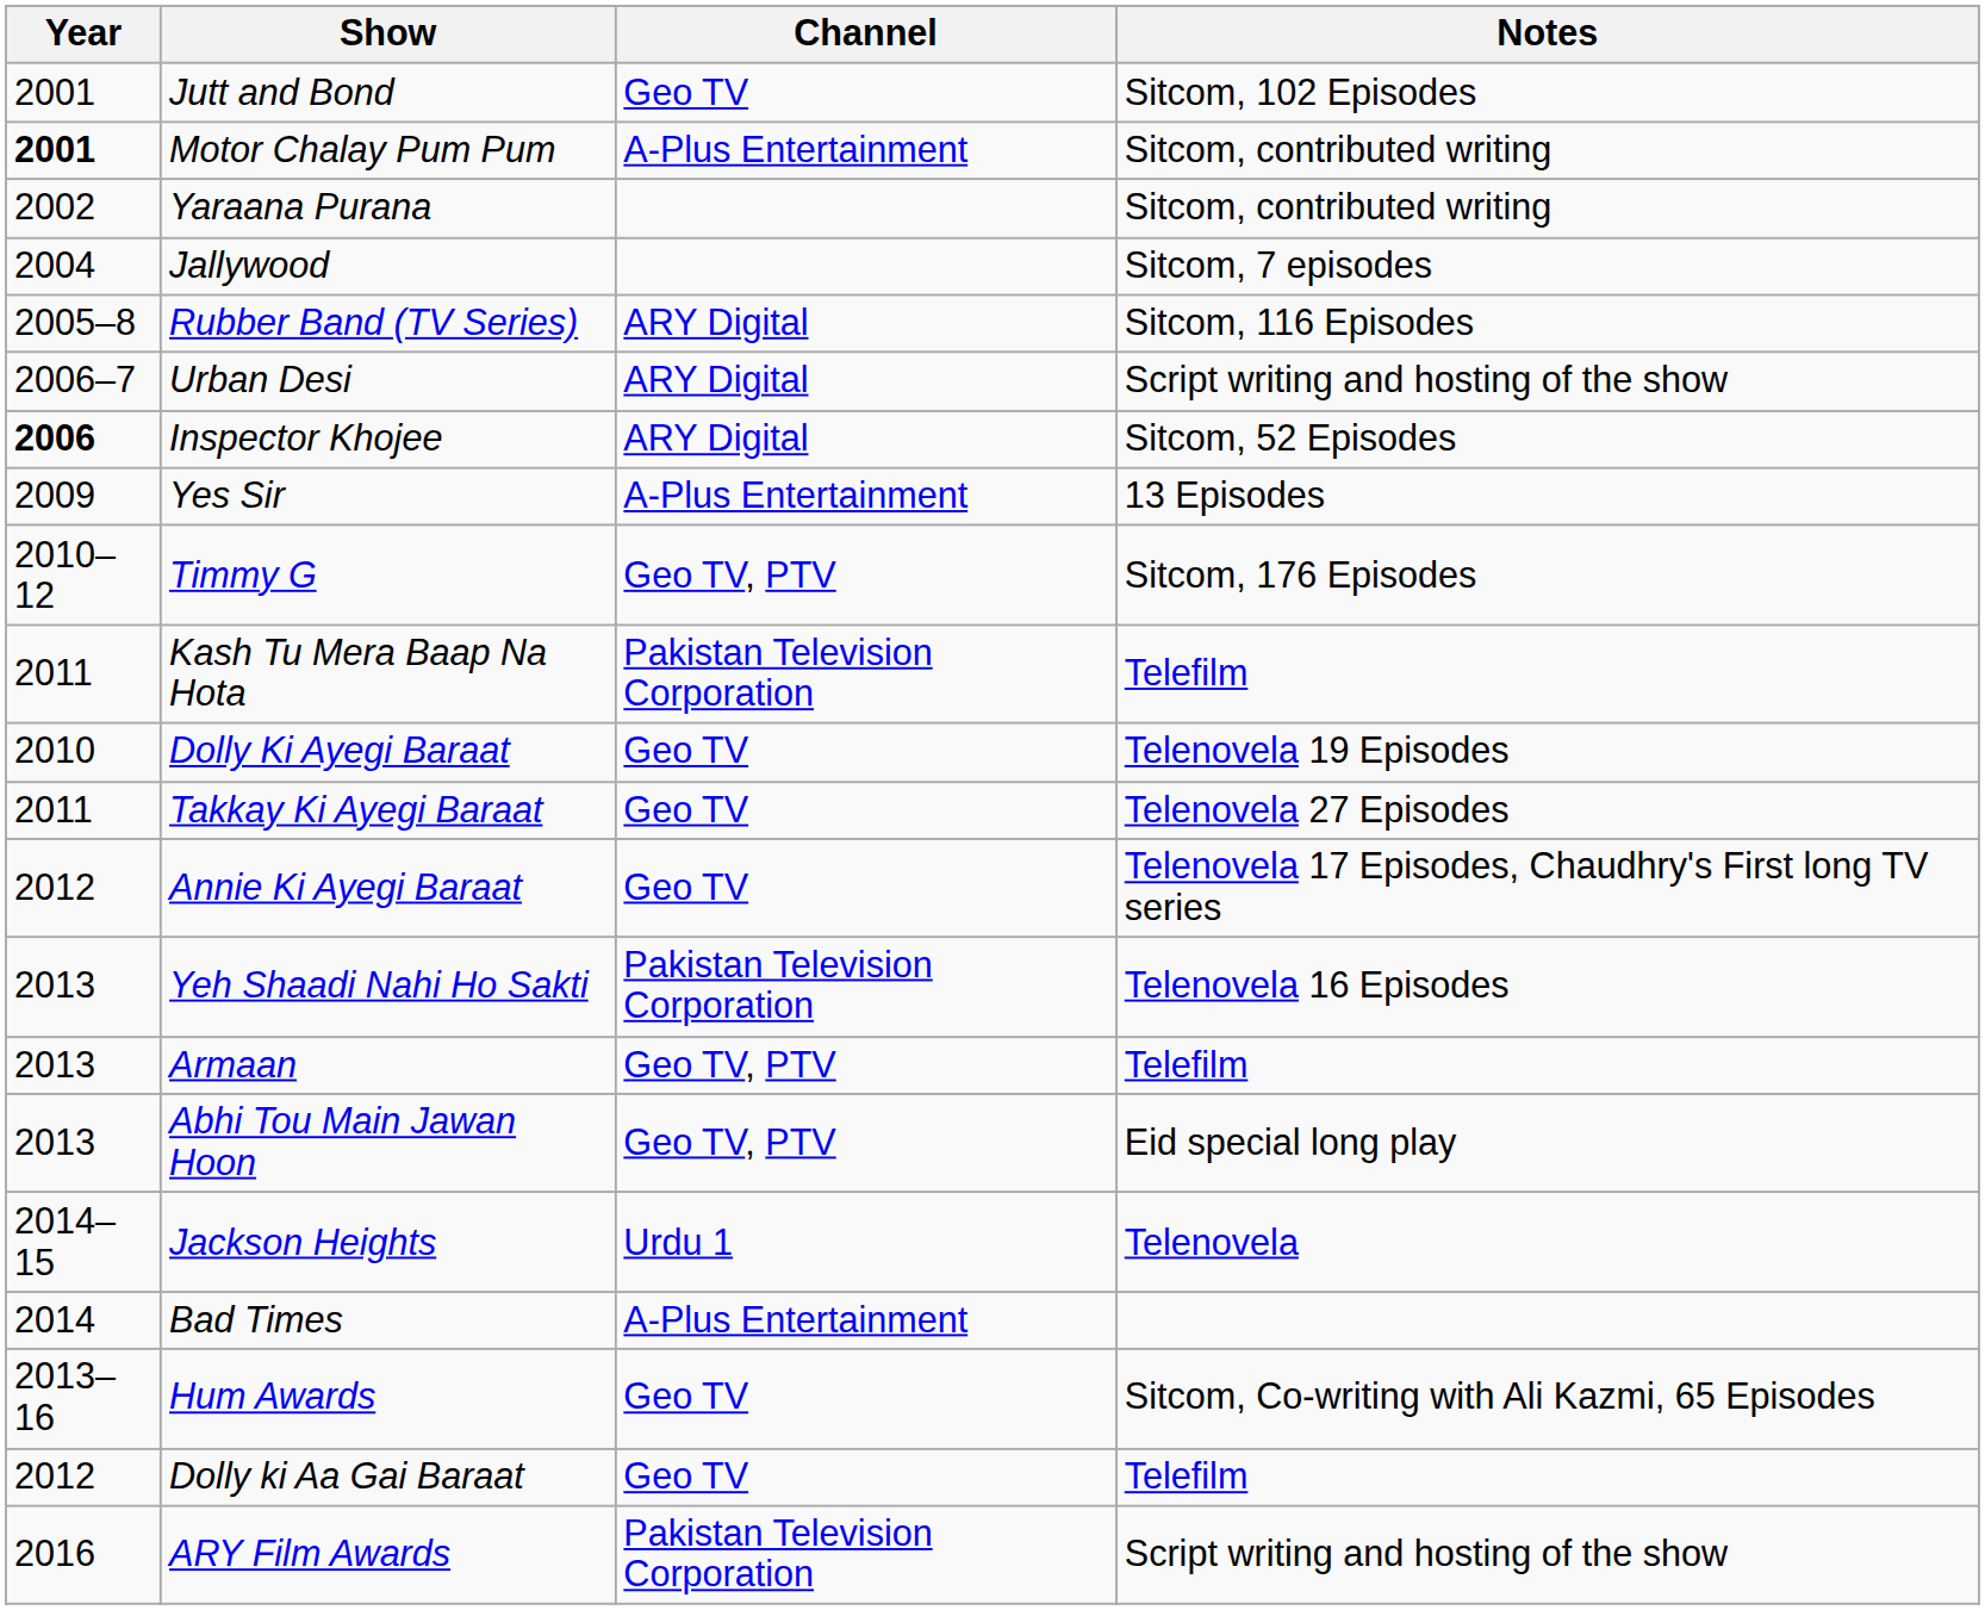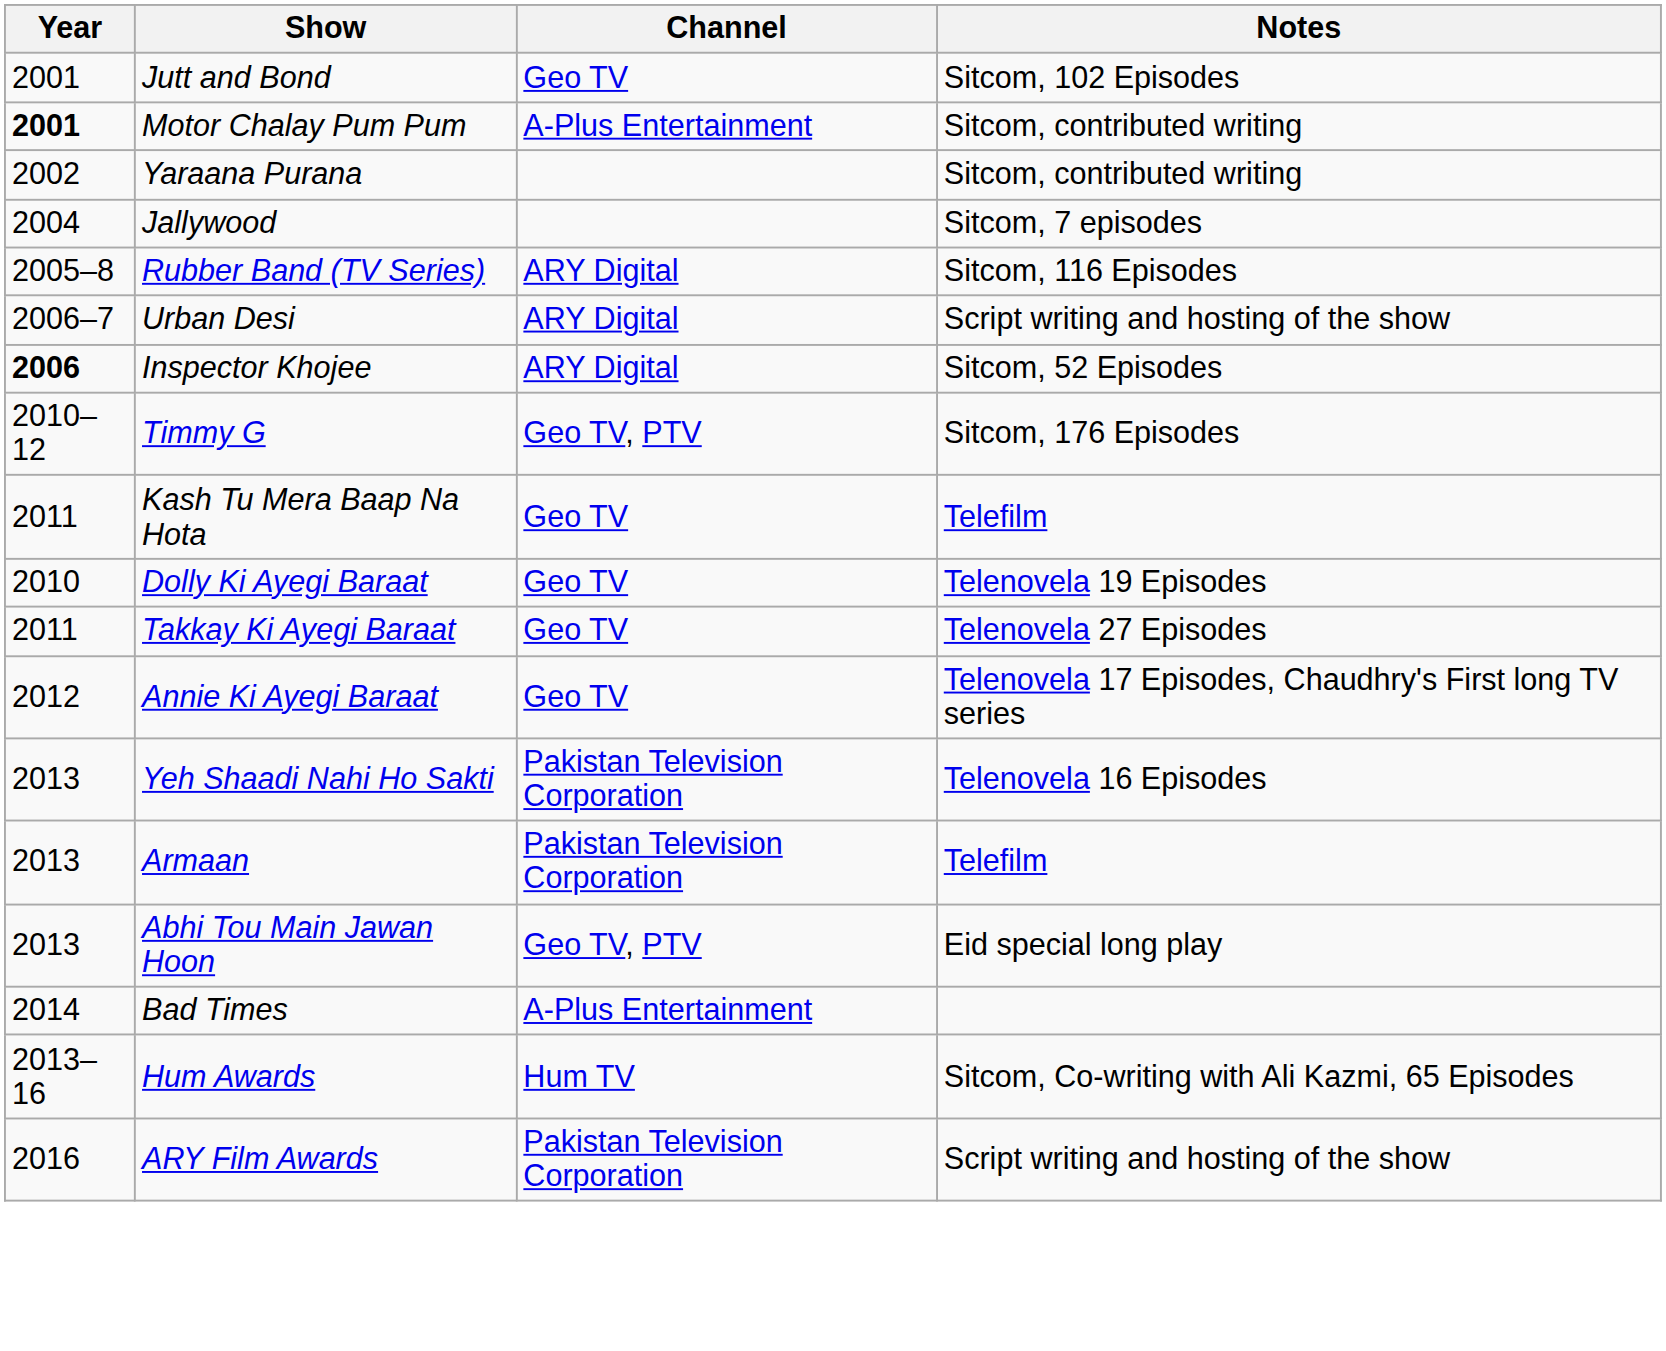 <table class="wikitable sortable">
 <tr>
 <th>Year</th>
 <th>Show</th>
 <th>Channel</th>
 <th>Notes</th>
 </tr>
 <tr>
 <td>2001</td>
 <td><em>Jutt and Bond</em></td>
 <td><a href='#'>Geo TV</a></td>
 <td>Sitcom, 102 Episodes</td>
 </tr>
 <tr>
 <td><strong>2001</strong></td>
 <td><em>Motor Chalay Pum Pum</em></td>
 <td><a href='#'>A-Plus Entertainment</a></td>
 <td>Sitcom, contributed writing</td>
 </tr>
 <tr>
 <td>2002</td>
 <td><em>Yaraana Purana</em></td>
 <td></td>
 <td>Sitcom, contributed writing</td>
 </tr>
 <tr>
 <td>2004</td>
 <td><em>Jallywood</em></td>
 <td></td>
 <td>Sitcom, 7 episodes</td>
 </tr>
 <tr>
 <td>2005–8</td>
 <td><em><a href='#'>Rubber Band (TV Series)</a></em></td>
 <td><a href='#'>ARY Digital</a></td>
 <td>Sitcom, 116 Episodes</td>
 </tr>
 <tr>
 <td>2006–7</td>
 <td><em>Urban Desi</em></td>
 <td><a href='#'>ARY Digital</a></td>
 <td>Script writing and hosting of the show</td>
 </tr>
 <tr>
 <td><strong>2006</strong></td>
 <td><em>Inspector Khojee</em></td>
 <td><a href='#'>ARY Digital</a></td>
 <td>Sitcom, 52 Episodes</td>
 </tr>
 <tr>
-<td>2009</td>
-<td><em>Yes Sir</em></td>
-<td><a href='#'>A-Plus Entertainment</a></td>
-<td>13 Episodes</td>
-</tr>
-<tr>
 <td>2010–12</td>
 <td><em><a href='#'>Timmy G</a></em></td>
 <td><a href='#'>Geo TV</a>, <a href='#'>PTV</a></td>
 <td>Sitcom, 176 Episodes</td>
 </tr>
 <tr>
 <td>2011</td>
 <td><em>Kash Tu Mera Baap Na Hota</em></td>
-<td><a href='#'>Pakistan Television Corporation</a></td>
+<td><a href='#'>Geo TV</a></td>
 <td><a href='#'>Telefilm</a></td>
 </tr>
 <tr>
 <td>2010</td>
 <td><em><a href='#'>Dolly Ki Ayegi Baraat</a></em></td>
 <td><a href='#'>Geo TV</a></td>
 <td><a href='#'>Telenovela</a> 19 Episodes</td>
 </tr>
 <tr>
 <td>2011</td>
 <td><em><a href='#'>Takkay Ki Ayegi Baraat</a></em></td>
 <td><a href='#'>Geo TV</a></td>
 <td><a href='#'>Telenovela</a> 27 Episodes</td>
 </tr>
 <tr>
 <td>2012</td>
 <td><em><a href='#'>Annie Ki Ayegi Baraat</a></em></td>
 <td><a href='#'>Geo TV</a></td>
 <td><a href='#'>Telenovela</a> 17 Episodes, Chaudhry's First long TV series</td>
 </tr>
 <tr>
 <td>2013</td>
 <td><em><a href='#'>Yeh Shaadi Nahi Ho Sakti</a></em></td>
 <td><a href='#'>Pakistan Television Corporation</a></td>
 <td><a href='#'>Telenovela</a> 16 Episodes</td>
 </tr>
 <tr>
 <td>2013</td>
 <td><em><a href='#'>Armaan</a></em></td>
-<td><a href='#'>Geo TV</a>, <a href='#'>PTV</a></td>
+<td><a href='#'>Pakistan Television Corporation</a></td>
 <td><a href='#'>Telefilm</a></td>
 </tr>
 <tr>
 <td>2013</td>
 <td><em><a href='#'>Abhi Tou Main Jawan Hoon</a></em></td>
 <td><a href='#'>Geo TV</a>, <a href='#'>PTV</a></td>
 <td>Eid special long play</td>
-</tr>
-<tr>
-<td>2014–15</td>
-<td><em><a href='#'>Jackson Heights</a></em></td>
-<td><a href='#'>Urdu 1</a></td>
-<td><a href='#'>Telenovela</a></td>
 </tr>
 <tr>
 <td>2014</td>
 <td><em>Bad Times</em></td>
 <td><a href='#'>A-Plus Entertainment</a></td>
 <td></td>
 </tr>
 <tr>
 <td>2013–16</td>
 <td><em><a href='#'>Hum Awards</a></em></td>
-<td><a href='#'>Geo TV</a></td>
+<td><a href='#'>Hum TV</a></td>
 <td>Sitcom, Co-writing with Ali Kazmi, 65 Episodes</td>
-</tr>
-<tr>
-<td>2012</td>
-<td><em>Dolly ki Aa Gai Baraat</em></td>
-<td><a href='#'>Geo TV</a></td>
-<td><a href='#'>Telefilm</a></td>
 </tr>
 <tr>
 <td>2016</td>
 <td><em><a href='#'>ARY Film Awards</a></em></td>
 <td><a href='#'>Pakistan Television Corporation</a></td>
 <td>Script writing and hosting of the show</td>
 </tr>
 </table>
